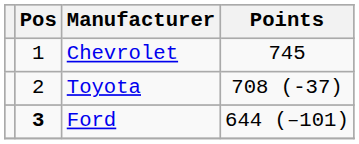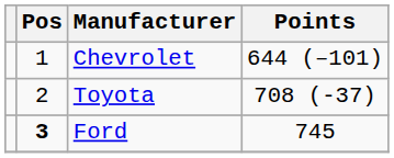 <table class="wikitable" style="font-size: 95%;">
 <tr>
 <th></th>
 <th>Pos</th>
 <th>Manufacturer</th>
 <th>Points</th>
 </tr>
 <tr>
 <td align="left"></td>
 <td style="text-align:center;">1</td>
 <td><a href='#'>Chevrolet</a></td>
-<td style="text-align:center;">745</td>
+<td style="text-align:center;">644 (–101)</td>
 </tr>
 <tr>
 <td align="left"></td>
 <td style="text-align:center;">2</td>
 <td><a href='#'>Toyota</a></td>
 <td style="text-align:center;">708 (-37)</td>
 </tr>
 <tr>
 <td align="left"></td>
 <td style="text-align:center;"><strong>3</strong></td>
 <td><a href='#'>Ford</a></td>
-<td style="text-align:center;">644 (–101)</td>
+<td style="text-align:center;">745</td>
 </tr>
 <tr class="sortbottom">
 </tr>
 </table>
